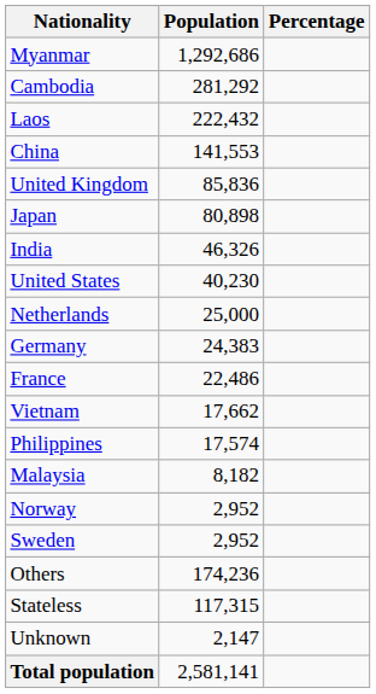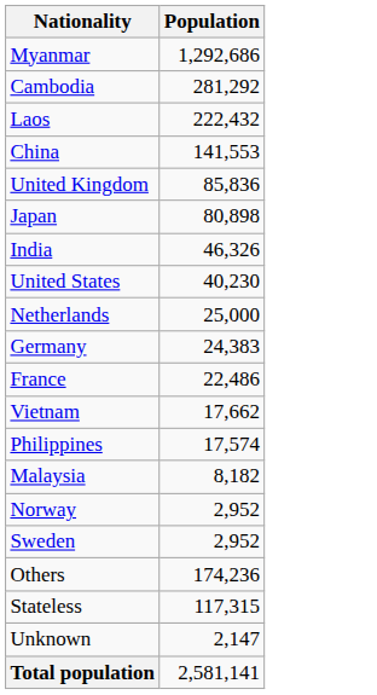 <table class="wikitable sortable">
 <tr>
 <th>Nationality</th>
 <th>Population</th>
-<th>Percentage</th>
 </tr>
 <tr>
 <td> <a href='#'>Myanmar</a></td>
 <td style="text-align: right;">1,292,686</td>
-<td></td>
 </tr>
 <tr>
 <td> <a href='#'>Cambodia</a></td>
 <td style="text-align: right;">281,292</td>
-<td></td>
 </tr>
 <tr>
 <td> <a href='#'>Laos</a></td>
 <td style="text-align: right;">222,432</td>
-<td></td>
 </tr>
 <tr>
 <td> <a href='#'>China</a></td>
 <td style="text-align: right;">141,553</td>
-<td></td>
 </tr>
 <tr>
 <td> <a href='#'>United Kingdom</a></td>
 <td style="text-align: right;">85,836</td>
-<td></td>
 </tr>
 <tr>
 <td> <a href='#'>Japan</a></td>
 <td style="text-align: right;">80,898</td>
-<td></td>
 </tr>
 <tr>
 <td> <a href='#'>India</a></td>
 <td style="text-align: right;">46,326</td>
-<td></td>
 </tr>
 <tr>
 <td> <a href='#'>United States</a></td>
 <td style="text-align: right;">40,230</td>
-<td></td>
 </tr>
 <tr>
 <td> <a href='#'>Netherlands</a></td>
 <td style="text-align: right;">25,000</td>
-<td></td>
 </tr>
 <tr>
 <td> <a href='#'>Germany</a></td>
 <td style="text-align: right;">24,383</td>
-<td></td>
 </tr>
 <tr>
 <td> <a href='#'>France</a></td>
 <td style="text-align: right;">22,486</td>
-<td></td>
 </tr>
 <tr>
 <td> <a href='#'>Vietnam</a></td>
 <td style="text-align: right;">17,662</td>
-<td></td>
 </tr>
 <tr>
 <td> <a href='#'>Philippines</a></td>
 <td style="text-align: right;">17,574</td>
-<td></td>
 </tr>
 <tr>
 <td> <a href='#'>Malaysia</a></td>
 <td style="text-align: right;">8,182</td>
-<td></td>
 </tr>
 <tr>
 <td> <a href='#'>Norway</a></td>
 <td style="text-align: right;">2,952</td>
-<td></td>
 </tr>
 <tr>
 <td> <a href='#'>Sweden</a></td>
 <td style="text-align: right;">2,952</td>
-<td></td>
 </tr>
 <tr>
 <td>Others</td>
 <td style="text-align: right;">174,236</td>
-<td></td>
 </tr>
 <tr>
 <td>Stateless</td>
 <td style="text-align: right;">117,315</td>
-<td></td>
 </tr>
 <tr>
 <td>Unknown</td>
 <td style="text-align: right;">2,147</td>
-<td></td>
 </tr>
 <tr>
 <th style="text-align: left;">Total population</th>
 <td style="text-align: right;">2,581,141</td>
-<td></td>
 </tr>
 </table>
